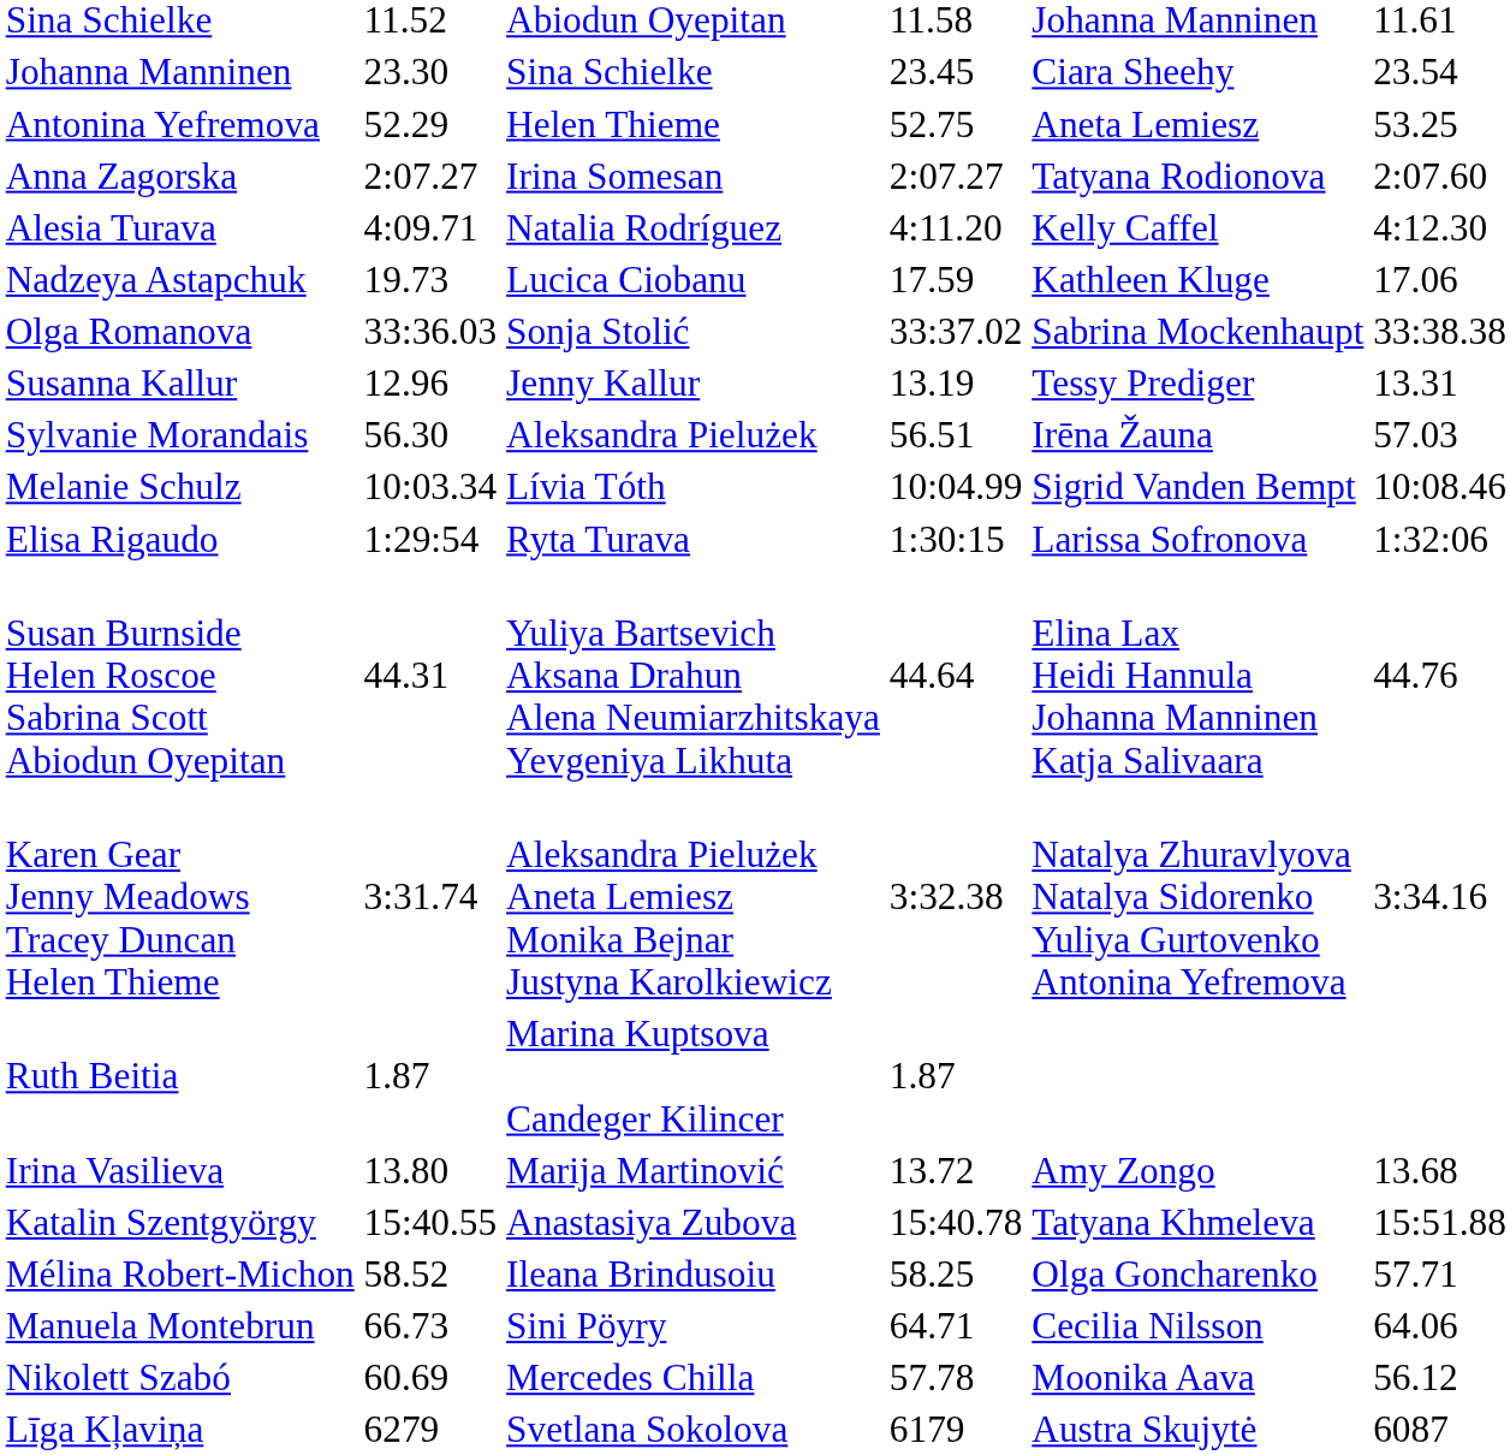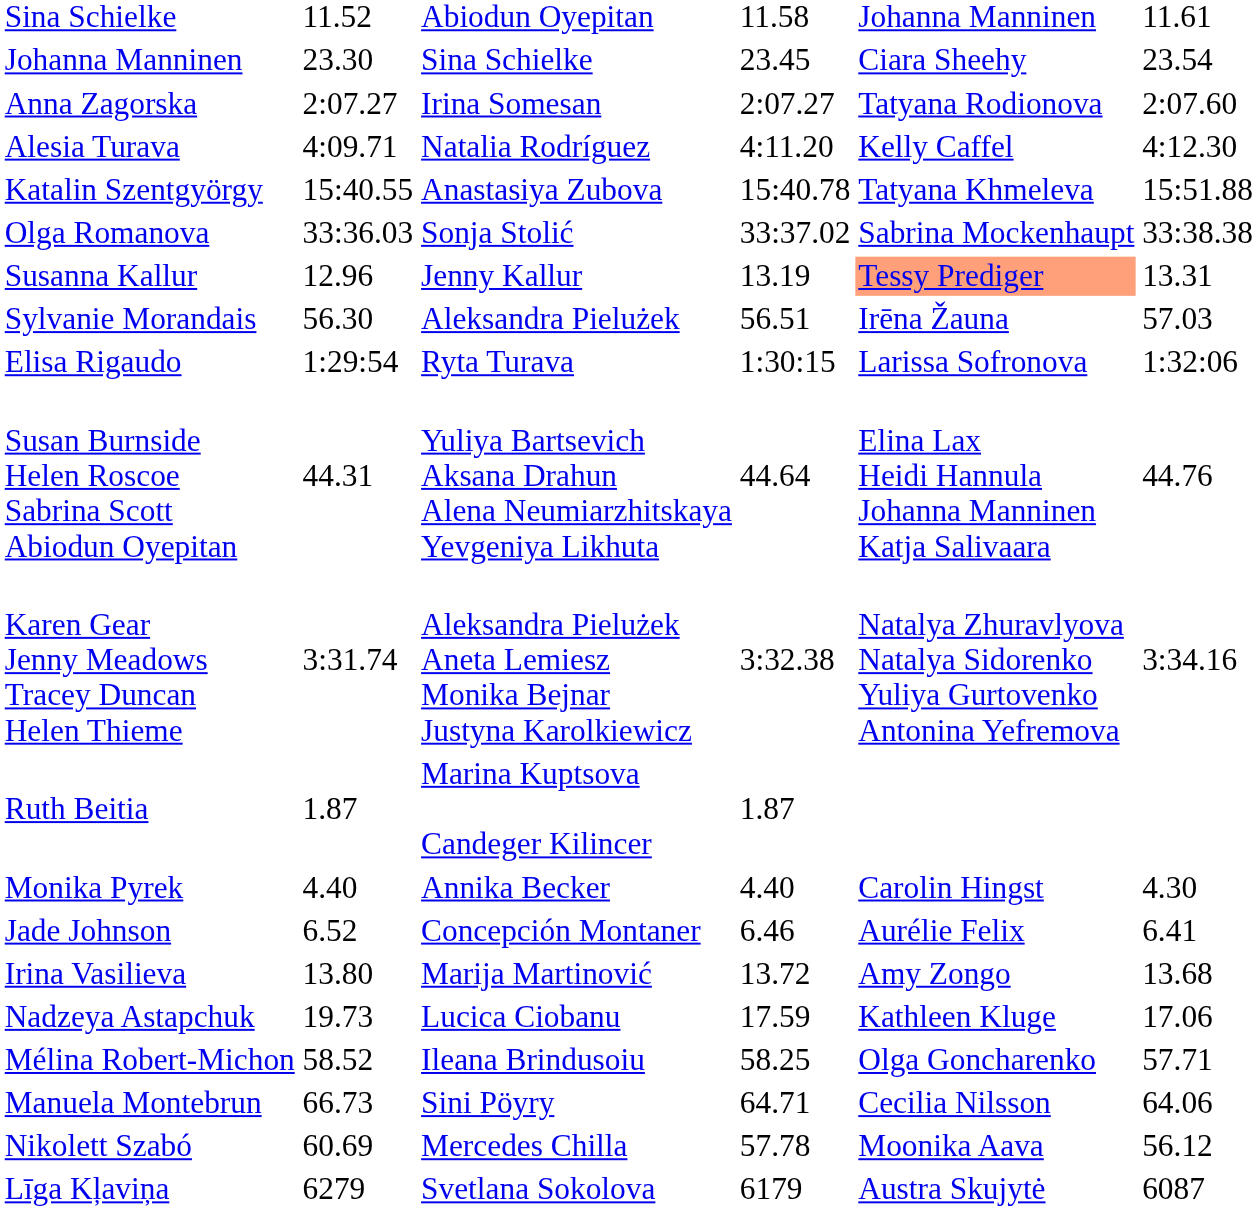 <table>
 <tr>
 <td></td>
 <td><a href='#'>Sina Schielke</a><br><em></em></td>
 <td>11.52</td>
 <td><a href='#'>Abiodun Oyepitan</a><br><em></em></td>
 <td>11.58</td>
 <td><a href='#'>Johanna Manninen</a><br><em></em></td>
 <td>11.61</td>
 </tr>
 <tr>
 <td></td>
 <td><a href='#'>Johanna Manninen</a><br><em></em></td>
 <td>23.30</td>
 <td><a href='#'>Sina Schielke</a><br><em></em></td>
 <td>23.45</td>
 <td><a href='#'>Ciara Sheehy</a><br><em></em></td>
 <td>23.54</td>
 </tr>
 <tr>
 <td></td>
-<td><a href='#'>Antonina Yefremova</a><br><em></em></td>
-<td>52.29</td>
-<td><a href='#'>Helen Thieme</a><br><em></em></td>
-<td>52.75</td>
-<td><a href='#'>Aneta Lemiesz</a><br><em></em></td>
-<td>53.25</td>
-</tr>
-<tr>
-<td></td>
 <td><a href='#'>Anna Zagorska</a><br><em></em></td>
 <td>2:07.27</td>
 <td><a href='#'>Irina Somesan</a><br><em></em></td>
 <td>2:07.27</td>
 <td><a href='#'>Tatyana Rodionova</a><br><em></em></td>
 <td>2:07.60</td>
 </tr>
 <tr>
 <td></td>
 <td><a href='#'>Alesia Turava</a><br><em></em></td>
 <td>4:09.71</td>
 <td><a href='#'>Natalia Rodríguez</a><br><em></em></td>
 <td>4:11.20</td>
 <td><a href='#'>Kelly Caffel</a><br><em></em></td>
 <td>4:12.30</td>
 </tr>
 <tr>
 <td></td>
-<td><a href='#'>Nadzeya Astapchuk</a><br><em></em></td>
-<td>19.73</td>
-<td><a href='#'>Lucica Ciobanu</a><br><em></em></td>
-<td>17.59</td>
-<td><a href='#'>Kathleen Kluge</a><br><em></em></td>
-<td>17.06</td>
+<td><a href='#'>Katalin Szentgyörgy</a><br><em></em></td>
+<td>15:40.55</td>
+<td><a href='#'>Anastasiya Zubova</a><br><em></em></td>
+<td>15:40.78</td>
+<td><a href='#'>Tatyana Khmeleva</a><br><em></em></td>
+<td>15:51.88</td>
 </tr>
 <tr>
 <td></td>
 <td><a href='#'>Olga Romanova</a><br><em></em></td>
 <td>33:36.03</td>
 <td><a href='#'>Sonja Stolić</a><br><em></em></td>
 <td>33:37.02</td>
 <td><a href='#'>Sabrina Mockenhaupt</a><br><em></em></td>
 <td>33:38.38</td>
 </tr>
 <tr>
 <td></td>
 <td><a href='#'>Susanna Kallur</a><br><em></em></td>
 <td>12.96</td>
 <td><a href='#'>Jenny Kallur</a><br><em></em></td>
 <td>13.19</td>
-<td><a href='#'>Tessy Prediger</a><br><em></em></td>
+<td style="background: lightsalmon;"><a href='#'>Tessy Prediger</a><br><em></em></td>
 <td>13.31</td>
 </tr>
 <tr>
 <td></td>
 <td><a href='#'>Sylvanie Morandais</a><br><em></em></td>
 <td>56.30</td>
 <td><a href='#'>Aleksandra Pielużek</a><br><em></em></td>
 <td>56.51</td>
 <td><a href='#'>Irēna Žauna</a><br><em></em></td>
 <td>57.03</td>
-</tr>
-<tr>
-<td></td>
-<td><a href='#'>Melanie Schulz</a><br><em></em></td>
-<td>10:03.34</td>
-<td><a href='#'>Lívia Tóth</a><br><em></em></td>
-<td>10:04.99</td>
-<td><a href='#'>Sigrid Vanden Bempt</a><br><em></em></td>
-<td>10:08.46</td>
 </tr>
 <tr>
 <td></td>
 <td><a href='#'>Elisa Rigaudo</a><br><em></em></td>
 <td>1:29:54</td>
 <td><a href='#'>Ryta Turava</a><br><em></em></td>
 <td>1:30:15</td>
 <td><a href='#'>Larissa Sofronova</a><br><em></em></td>
 <td>1:32:06</td>
 </tr>
 <tr>
 <td></td>
 <td><em></em><br><a href='#'>Susan Burnside</a><br> <a href='#'>Helen Roscoe</a><br><a href='#'>Sabrina Scott</a><br><a href='#'>Abiodun Oyepitan</a></td>
 <td>44.31</td>
 <td><em></em><br><a href='#'>Yuliya Bartsevich</a><br> <a href='#'>Aksana Drahun</a><br><a href='#'>Alena Neumiarzhitskaya</a><br><a href='#'>Yevgeniya Likhuta</a></td>
 <td>44.64</td>
 <td><em></em><br><a href='#'>Elina Lax</a><br> <a href='#'>Heidi Hannula</a><br><a href='#'>Johanna Manninen</a><br><a href='#'>Katja Salivaara</a></td>
 <td>44.76</td>
 </tr>
 <tr>
 <td></td>
 <td><em></em><br><a href='#'>Karen Gear</a><br> <a href='#'>Jenny Meadows</a><br><a href='#'>Tracey Duncan</a><br><a href='#'>Helen Thieme</a></td>
 <td>3:31.74</td>
 <td><em></em><br><a href='#'>Aleksandra Pielużek</a><br> <a href='#'>Aneta Lemiesz</a><br><a href='#'>Monika Bejnar</a><br><a href='#'>Justyna Karolkiewicz</a></td>
 <td>3:32.38</td>
 <td><em></em><br><a href='#'>Natalya Zhuravlyova</a><br> <a href='#'>Natalya Sidorenko</a><br><a href='#'>Yuliya Gurtovenko</a><br><a href='#'>Antonina Yefremova</a></td>
 <td>3:34.16</td>
 </tr>
 <tr>
 <td></td>
 <td><a href='#'>Ruth Beitia</a><br><em></em></td>
 <td>1.87</td>
 <td><a href='#'>Marina Kuptsova</a><br><em></em><br><a href='#'>Candeger Kilincer</a><br><em></em></td>
 <td>1.87</td>
 <td></td>
 <td></td>
 </tr>
 <tr>
 <td></td>
+<td><a href='#'>Monika Pyrek</a><br><em></em></td>
+<td>4.40</td>
+<td><a href='#'>Annika Becker</a><br><em></em></td>
+<td>4.40</td>
+<td><a href='#'>Carolin Hingst</a><br><em></em></td>
+<td>4.30</td>
+</tr>
+<tr>
+<td></td>
+<td><a href='#'>Jade Johnson</a><br><em></em></td>
+<td>6.52</td>
+<td><a href='#'>Concepción Montaner</a><br><em></em></td>
+<td>6.46</td>
+<td><a href='#'>Aurélie Felix</a><br><em></em></td>
+<td>6.41</td>
+</tr>
+<tr>
+<td></td>
 <td><a href='#'>Irina Vasilieva</a><br><em></em></td>
 <td>13.80</td>
 <td><a href='#'>Marija Martinović</a><br><em></em></td>
 <td>13.72</td>
 <td><a href='#'>Amy Zongo</a><br><em></em></td>
 <td>13.68</td>
 </tr>
 <tr>
 <td></td>
-<td><a href='#'>Katalin Szentgyörgy</a><br><em></em></td>
-<td>15:40.55</td>
-<td><a href='#'>Anastasiya Zubova</a><br><em></em></td>
-<td>15:40.78</td>
-<td><a href='#'>Tatyana Khmeleva</a><br><em></em></td>
-<td>15:51.88</td>
+<td><a href='#'>Nadzeya Astapchuk</a><br><em></em></td>
+<td>19.73</td>
+<td><a href='#'>Lucica Ciobanu</a><br><em></em></td>
+<td>17.59</td>
+<td><a href='#'>Kathleen Kluge</a><br><em></em></td>
+<td>17.06</td>
 </tr>
 <tr>
 <td></td>
 <td><a href='#'>Mélina Robert-Michon</a><br><em></em></td>
 <td>58.52</td>
 <td><a href='#'>Ileana Brindusoiu</a><br><em></em></td>
 <td>58.25</td>
 <td><a href='#'>Olga Goncharenko</a><br><em></em></td>
 <td>57.71</td>
 </tr>
 <tr>
 <td></td>
 <td><a href='#'>Manuela Montebrun</a><br><em></em></td>
 <td>66.73</td>
 <td><a href='#'>Sini Pöyry</a><br><em></em></td>
 <td>64.71</td>
 <td><a href='#'>Cecilia Nilsson</a><br><em></em></td>
 <td>64.06</td>
 </tr>
 <tr>
 <td></td>
 <td><a href='#'>Nikolett Szabó</a><br><em></em></td>
 <td>60.69</td>
 <td><a href='#'>Mercedes Chilla</a><br><em></em></td>
 <td>57.78</td>
 <td><a href='#'>Moonika Aava</a><br><em></em></td>
 <td>56.12</td>
 </tr>
 <tr>
 <td></td>
 <td><a href='#'>Līga Kļaviņa</a><br><em></em></td>
 <td>6279</td>
 <td><a href='#'>Svetlana Sokolova</a><br><em></em></td>
 <td>6179</td>
 <td><a href='#'>Austra Skujytė</a><br><em></em></td>
 <td>6087</td>
 </tr>
 </table>
